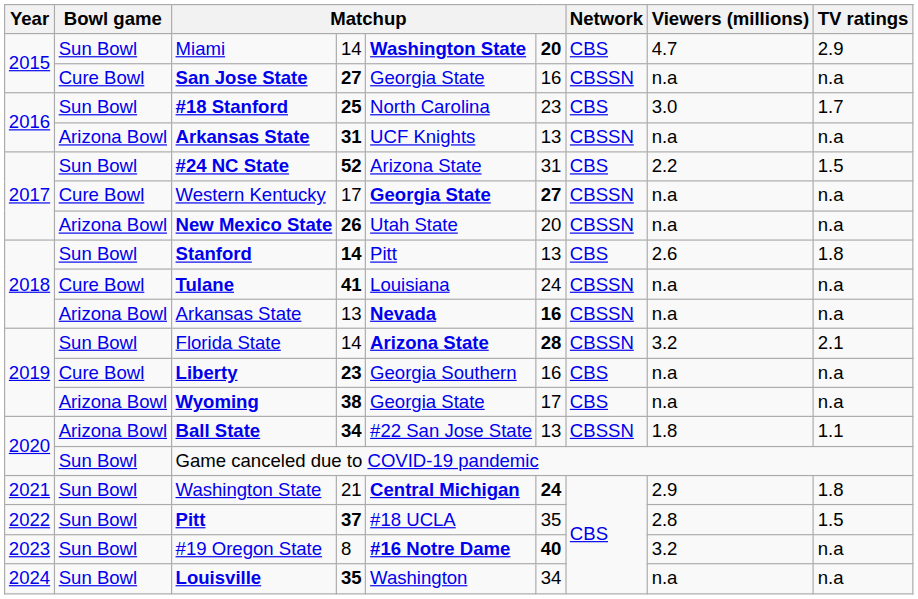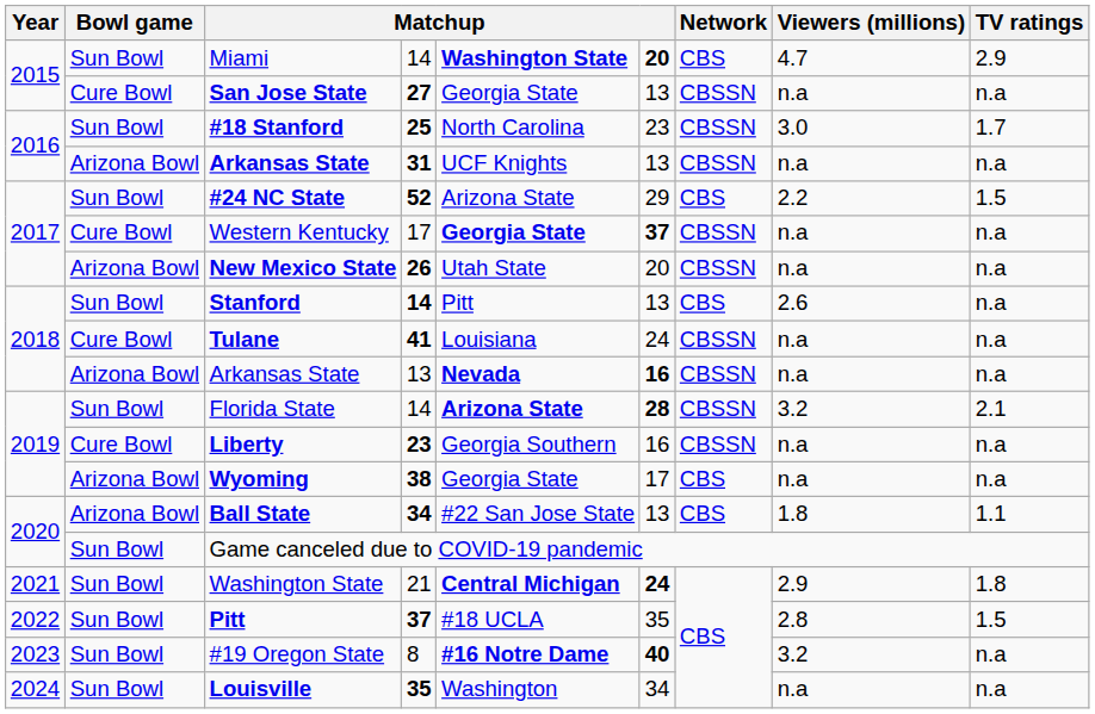 <table class="wikitable">
 <tr>
 <th>Year</th>
 <th>Bowl game</th>
 <th colspan="4">Matchup</th>
 <th>Network</th>
 <th>Viewers (millions)</th>
 <th>TV ratings</th>
 </tr>
 <tr>
 <td rowspan="2"><a href='#'>2015</a></td>
 <td><a href='#'>Sun Bowl</a></td>
 <td><a href='#'>Miami</a></td>
 <td>14</td>
 <td><a href='#'><strong>Washington State</strong></a></td>
 <td><strong>20</strong></td>
 <td><a href='#'>CBS</a></td>
 <td>4.7</td>
 <td>2.9</td>
 </tr>
 <tr>
 <td><a href='#'>Cure Bowl</a></td>
 <td><a href='#'><strong>San Jose State</strong></a></td>
 <td><strong>27</strong></td>
 <td><a href='#'>Georgia State</a></td>
-<td>16</td>
+<td>13</td>
 <td><a href='#'>CBSSN</a></td>
 <td>n.a</td>
 <td>n.a</td>
 </tr>
 <tr>
 <td rowspan="2"><a href='#'>2016</a></td>
 <td><a href='#'>Sun Bowl</a></td>
 <td><a href='#'><strong>#18 Stanford</strong></a></td>
 <td><strong>25</strong></td>
 <td><a href='#'>North Carolina</a></td>
 <td>23</td>
-<td><a href='#'>CBS</a></td>
+<td><a href='#'>CBSSN</a></td>
 <td>3.0</td>
 <td>1.7</td>
 </tr>
 <tr>
 <td><a href='#'>Arizona Bowl</a></td>
 <td><a href='#'><strong>Arkansas State</strong></a></td>
 <td><strong>31</strong></td>
 <td><a href='#'>UCF Knights</a></td>
 <td>13</td>
 <td><a href='#'>CBSSN</a></td>
 <td>n.a</td>
 <td>n.a</td>
 </tr>
 <tr>
 <td rowspan="3"><a href='#'>2017</a></td>
 <td><a href='#'>Sun Bowl</a></td>
 <td><a href='#'><strong>#24 NC State</strong></a></td>
 <td><strong>52</strong></td>
 <td><a href='#'>Arizona State</a></td>
-<td>31</td>
+<td>29</td>
 <td><a href='#'>CBS</a></td>
 <td>2.2</td>
 <td>1.5</td>
 </tr>
 <tr>
 <td><a href='#'>Cure Bowl</a></td>
 <td><a href='#'>Western Kentucky</a></td>
 <td>17</td>
 <td><a href='#'><strong>Georgia State</strong></a></td>
-<td><strong>27</strong></td>
+<td><strong>37</strong></td>
 <td><a href='#'>CBSSN</a></td>
 <td>n.a</td>
 <td>n.a</td>
 </tr>
 <tr>
 <td><a href='#'>Arizona Bowl</a></td>
 <td><a href='#'><strong>New Mexico State</strong></a></td>
 <td><strong>26</strong></td>
 <td><a href='#'>Utah State</a></td>
 <td>20</td>
 <td><a href='#'>CBSSN</a></td>
 <td>n.a</td>
 <td>n.a</td>
 </tr>
 <tr>
 <td rowspan="3"><a href='#'>2018</a></td>
 <td><a href='#'>Sun Bowl</a></td>
 <td><a href='#'><strong>Stanford</strong></a></td>
 <td><strong>14</strong></td>
 <td><a href='#'>Pitt</a></td>
 <td>13</td>
 <td><a href='#'>CBS</a></td>
 <td>2.6</td>
-<td>1.8</td>
+<td>n.a</td>
 </tr>
 <tr>
 <td><a href='#'>Cure Bowl</a></td>
 <td><a href='#'><strong>Tulane</strong></a></td>
 <td><strong>41</strong></td>
 <td><a href='#'>Louisiana</a></td>
 <td>24</td>
 <td><a href='#'>CBSSN</a></td>
 <td>n.a</td>
 <td>n.a</td>
 </tr>
 <tr>
 <td><a href='#'>Arizona Bowl</a></td>
 <td><a href='#'>Arkansas State</a></td>
 <td>13</td>
 <td><a href='#'><strong>Nevada</strong></a></td>
 <td><strong>16</strong></td>
 <td><a href='#'>CBSSN</a></td>
 <td>n.a</td>
 <td>n.a</td>
 </tr>
 <tr>
 <td rowspan="3"><a href='#'>2019</a></td>
 <td><a href='#'>Sun Bowl</a></td>
 <td><a href='#'>Florida State</a></td>
 <td>14</td>
 <td><a href='#'><strong>Arizona State</strong></a></td>
 <td><strong>28</strong></td>
 <td><a href='#'>CBSSN</a></td>
 <td>3.2</td>
 <td>2.1</td>
 </tr>
 <tr>
 <td><a href='#'>Cure Bowl</a></td>
 <td><a href='#'><strong>Liberty</strong></a></td>
 <td><strong>23</strong></td>
 <td><a href='#'>Georgia Southern</a></td>
 <td>16</td>
-<td><a href='#'>CBS</a></td>
+<td><a href='#'>CBSSN</a></td>
 <td>n.a</td>
 <td>n.a</td>
 </tr>
 <tr>
 <td><a href='#'>Arizona Bowl</a></td>
 <td><a href='#'><strong>Wyoming</strong></a></td>
 <td><strong>38</strong></td>
 <td><a href='#'>Georgia State</a></td>
 <td>17</td>
 <td><a href='#'>CBS</a></td>
 <td>n.a</td>
 <td>n.a</td>
 </tr>
 <tr>
 <td rowspan="2"><a href='#'>2020</a></td>
 <td><a href='#'>Arizona Bowl</a></td>
 <td><a href='#'><strong>Ball State</strong></a></td>
 <td><strong>34</strong></td>
 <td><a href='#'>#22 San Jose State</a></td>
 <td>13</td>
-<td><a href='#'>CBSSN</a></td>
+<td><a href='#'>CBS</a></td>
 <td>1.8</td>
 <td>1.1</td>
 </tr>
 <tr>
 <td><a href='#'>Sun Bowl</a></td>
 <td colspan="7">Game canceled due to <a href='#'>COVID-19 pandemic</a></td>
 </tr>
 <tr>
 <td><a href='#'>2021</a></td>
 <td><a href='#'>Sun Bowl</a></td>
 <td><a href='#'>Washington State</a></td>
 <td>21</td>
 <td><a href='#'><strong>Central Michigan</strong></a></td>
 <td><strong>24</strong></td>
 <td rowspan=4><a href='#'>CBS</a></td>
 <td>2.9</td>
 <td>1.8</td>
 </tr>
 <tr>
 <td><a href='#'>2022</a></td>
 <td><a href='#'>Sun Bowl</a></td>
 <td><a href='#'><strong>Pitt</strong></a></td>
 <td><strong>37</strong></td>
 <td><a href='#'>#18 UCLA</a></td>
 <td>35</td>
 <td>2.8</td>
 <td>1.5</td>
 </tr>
 <tr>
 <td><a href='#'>2023</a></td>
 <td><a href='#'>Sun Bowl</a></td>
 <td><a href='#'>#19 Oregon State</a></td>
 <td>8</td>
 <td><a href='#'><strong>#16 Notre Dame</strong></a></td>
 <td><strong>40</strong></td>
 <td>3.2</td>
 <td>n.a</td>
 </tr>
 <tr>
 <td><a href='#'>2024</a></td>
 <td><a href='#'>Sun Bowl</a></td>
 <td><a href='#'><strong>Louisville</strong></a></td>
 <td><strong>35</strong></td>
 <td><a href='#'>Washington</a></td>
 <td>34</td>
 <td>n.a</td>
 <td>n.a</td>
 </tr>
 </table>
